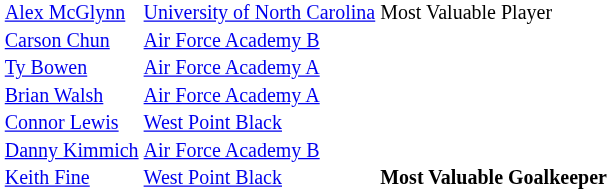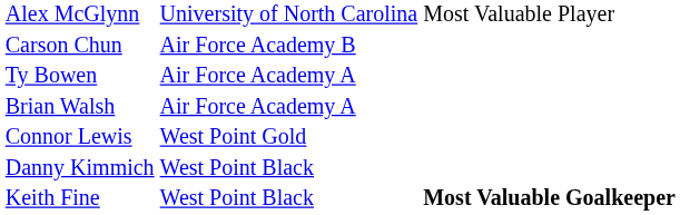 <table>
 <tr>
 <td><a href='#'>Alex McGlynn</a></td>
 <td><a href='#'>University of North Carolina</a></td>
 <td>Most Valuable Player</td>
 </tr>
 <tr>
 <td><a href='#'>Carson Chun</a></td>
 <td><a href='#'>Air Force Academy B</a></td>
 <td></td>
 </tr>
 <tr>
 <td><a href='#'>Ty Bowen</a></td>
 <td><a href='#'>Air Force Academy A</a></td>
 <td></td>
 </tr>
 <tr>
 <td><a href='#'>Brian Walsh</a></td>
 <td><a href='#'>Air Force Academy A</a></td>
 <td></td>
 </tr>
 <tr>
 <td><a href='#'>Connor Lewis</a></td>
-<td><a href='#'>West Point Black</a></td>
+<td><a href='#'>West Point Gold</a></td>
 <td></td>
 </tr>
 <tr>
 <td><a href='#'>Danny Kimmich</a></td>
-<td><a href='#'>Air Force Academy B</a></td>
+<td><a href='#'>West Point Black</a></td>
 <td></td>
 </tr>
 <tr>
 <td><a href='#'>Keith Fine</a></td>
 <td><a href='#'>West Point Black</a></td>
 <td><strong>Most Valuable Goalkeeper</strong></td>
 </tr>
 </table>
